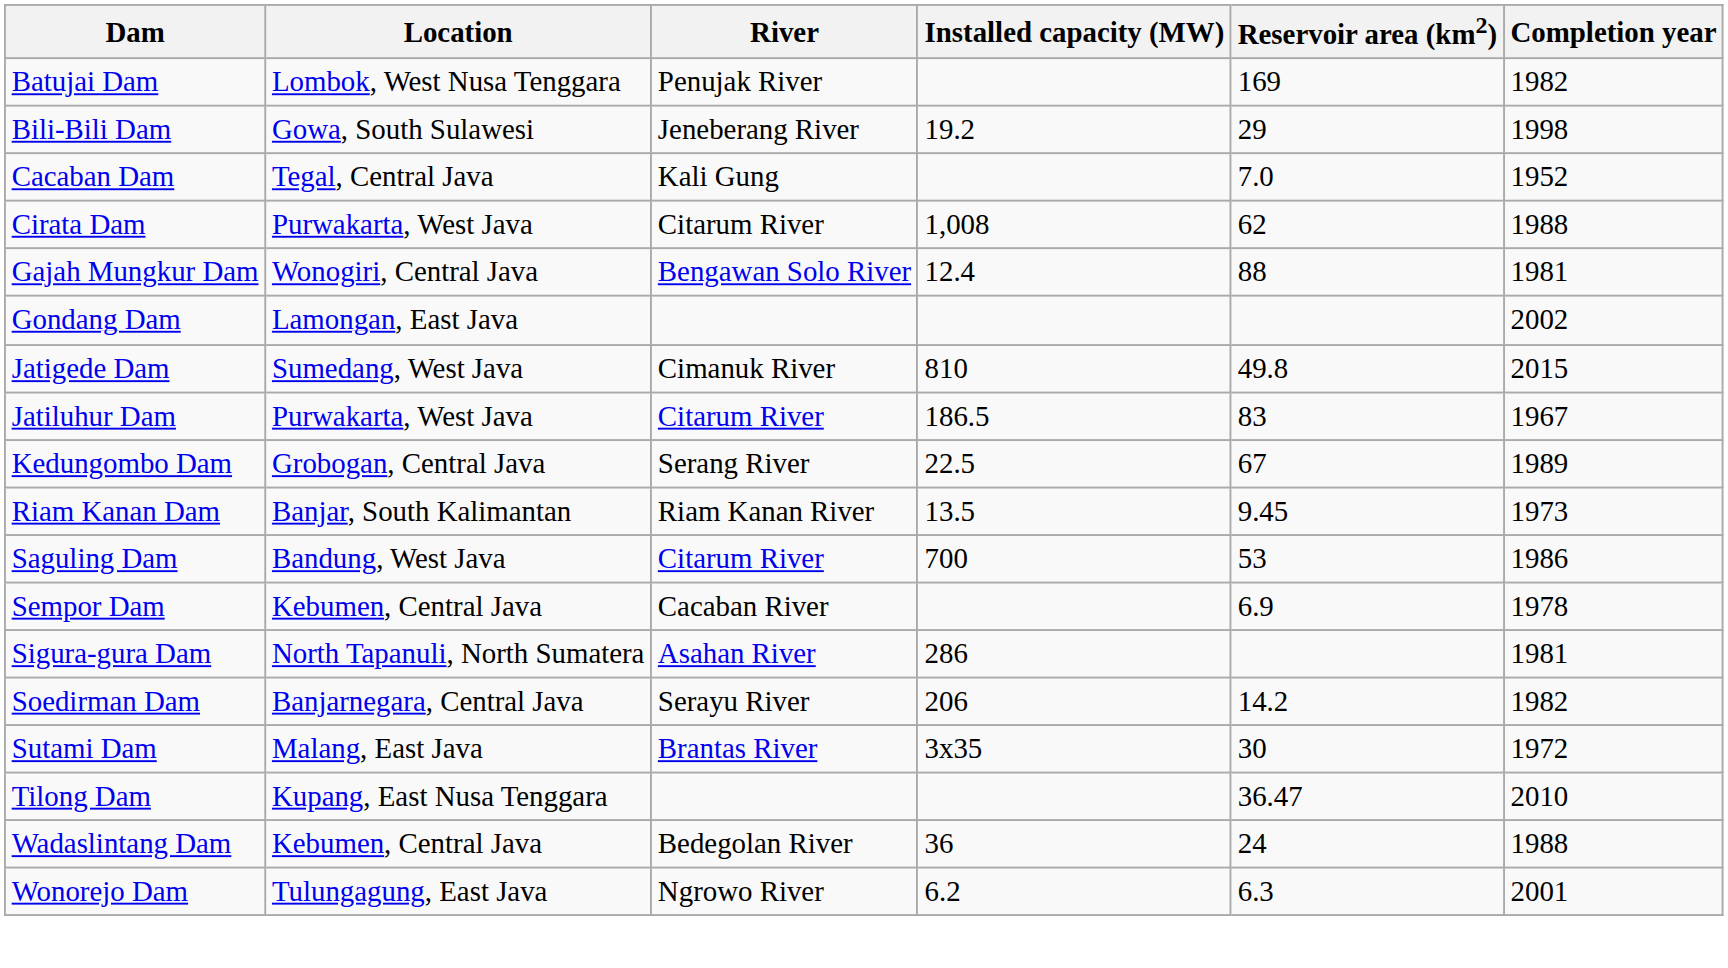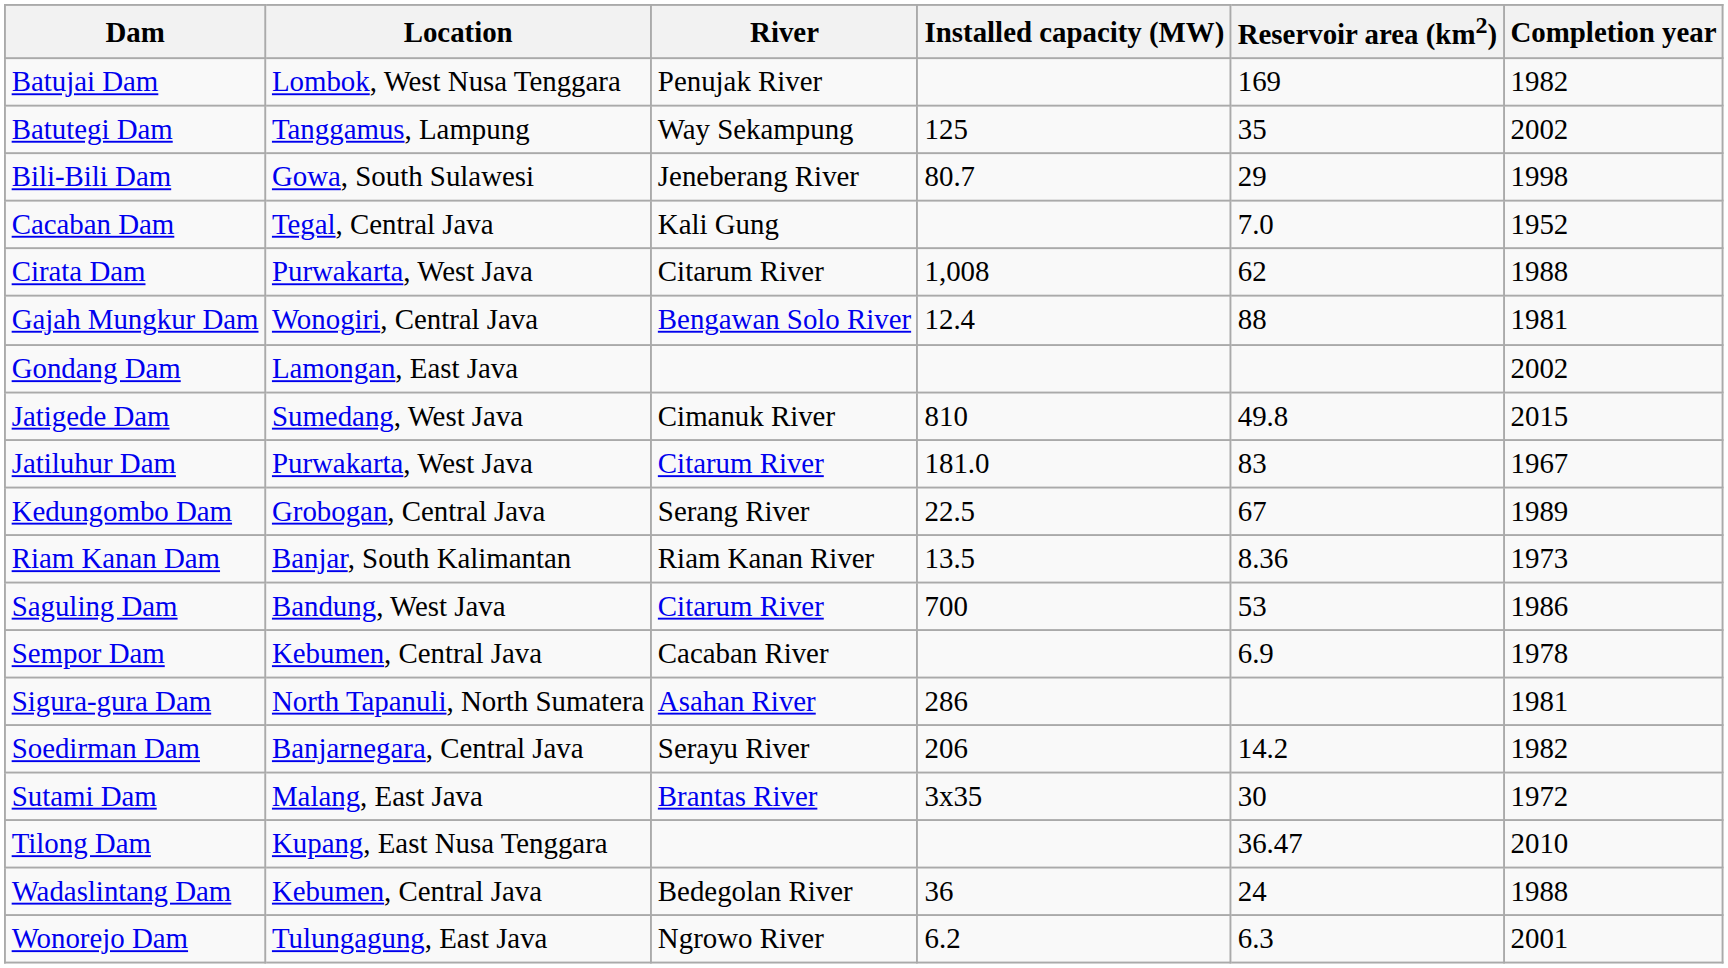 <table class="wikitable sortable" style="font-size: 95%;">
 <tr>
 <th>Dam</th>
 <th>Location</th>
 <th>River</th>
 <th>Installed capacity (MW)</th>
 <th>Reservoir area (km<sup>2</sup>)</th>
 <th>Completion year</th>
 </tr>
 <tr>
 <td><a href='#'>Batujai Dam</a></td>
 <td><a href='#'>Lombok</a>, West Nusa Tenggara</td>
 <td>Penujak River</td>
 <td></td>
 <td>169</td>
 <td>1982</td>
 </tr>
 <tr>
+<td><a href='#'>Batutegi Dam</a></td>
+<td><a href='#'>Tanggamus</a>, Lampung</td>
+<td>Way Sekampung</td>
+<td>125</td>
+<td>35</td>
+<td>2002</td>
+</tr>
+<tr>
 <td><a href='#'>Bili-Bili Dam</a></td>
 <td><a href='#'>Gowa</a>, South Sulawesi</td>
 <td>Jeneberang River</td>
-<td>19.2</td>
+<td>80.7</td>
 <td>29</td>
 <td>1998</td>
 </tr>
 <tr>
 <td><a href='#'>Cacaban Dam</a></td>
 <td><a href='#'>Tegal</a>, Central Java</td>
 <td>Kali Gung</td>
 <td></td>
 <td>7.0</td>
 <td>1952</td>
 </tr>
 <tr>
 <td><a href='#'>Cirata Dam</a></td>
 <td><a href='#'>Purwakarta</a>, West Java</td>
 <td>Citarum River</td>
 <td>1,008</td>
 <td>62</td>
 <td>1988</td>
 </tr>
 <tr>
 <td><a href='#'>Gajah Mungkur Dam</a></td>
 <td><a href='#'>Wonogiri</a>, Central Java</td>
 <td><a href='#'>Bengawan Solo River</a></td>
 <td>12.4</td>
 <td>88</td>
 <td>1981</td>
 </tr>
 <tr>
 <td><a href='#'>Gondang Dam</a></td>
 <td><a href='#'>Lamongan</a>, East Java</td>
 <td></td>
 <td></td>
 <td></td>
 <td>2002</td>
 </tr>
 <tr>
 <td><a href='#'>Jatigede Dam</a></td>
 <td><a href='#'>Sumedang</a>, West Java</td>
 <td>Cimanuk River</td>
 <td>810</td>
 <td>49.8</td>
 <td>2015</td>
 </tr>
 <tr>
 <td><a href='#'>Jatiluhur Dam</a></td>
 <td><a href='#'>Purwakarta</a>, West Java</td>
 <td><a href='#'>Citarum River</a></td>
-<td>186.5</td>
+<td>181.0</td>
 <td>83</td>
 <td>1967</td>
 </tr>
 <tr>
 <td><a href='#'>Kedungombo Dam</a></td>
 <td><a href='#'>Grobogan</a>, Central Java</td>
 <td>Serang River</td>
 <td>22.5</td>
 <td>67</td>
 <td>1989</td>
 </tr>
 <tr>
 <td><a href='#'>Riam Kanan Dam</a></td>
 <td><a href='#'>Banjar</a>, South Kalimantan</td>
 <td>Riam Kanan River</td>
 <td>13.5</td>
-<td>9.45</td>
+<td>8.36</td>
 <td>1973</td>
 </tr>
 <tr>
 <td><a href='#'>Saguling Dam</a></td>
 <td><a href='#'>Bandung</a>, West Java</td>
 <td><a href='#'>Citarum River</a></td>
 <td>700</td>
 <td>53</td>
 <td>1986</td>
 </tr>
 <tr>
 <td><a href='#'>Sempor Dam</a></td>
 <td><a href='#'>Kebumen</a>, Central Java</td>
 <td>Cacaban River</td>
 <td></td>
 <td>6.9</td>
 <td>1978</td>
 </tr>
 <tr>
 <td><a href='#'>Sigura-gura Dam</a></td>
 <td><a href='#'>North Tapanuli</a>, North Sumatera</td>
 <td><a href='#'>Asahan River</a></td>
 <td>286</td>
 <td></td>
 <td>1981</td>
 </tr>
 <tr>
 <td><a href='#'>Soedirman Dam</a></td>
 <td><a href='#'>Banjarnegara</a>, Central Java</td>
 <td>Serayu River</td>
 <td>206</td>
 <td>14.2</td>
 <td>1982</td>
 </tr>
 <tr>
 <td><a href='#'>Sutami Dam</a></td>
 <td><a href='#'>Malang</a>, East Java</td>
 <td><a href='#'>Brantas River</a></td>
 <td>3x35</td>
 <td>30</td>
 <td>1972</td>
 </tr>
 <tr>
 <td><a href='#'>Tilong Dam</a></td>
 <td><a href='#'>Kupang</a>, East Nusa Tenggara</td>
 <td></td>
 <td></td>
 <td>36.47</td>
 <td>2010</td>
 </tr>
 <tr>
 <td><a href='#'>Wadaslintang Dam</a></td>
 <td><a href='#'>Kebumen</a>, Central Java</td>
 <td>Bedegolan River</td>
 <td>36</td>
 <td>24</td>
 <td>1988</td>
 </tr>
 <tr>
 <td><a href='#'>Wonorejo Dam</a></td>
 <td><a href='#'>Tulungagung</a>, East Java</td>
 <td>Ngrowo River</td>
 <td>6.2</td>
 <td>6.3</td>
 <td>2001</td>
 </tr>
 </table>
